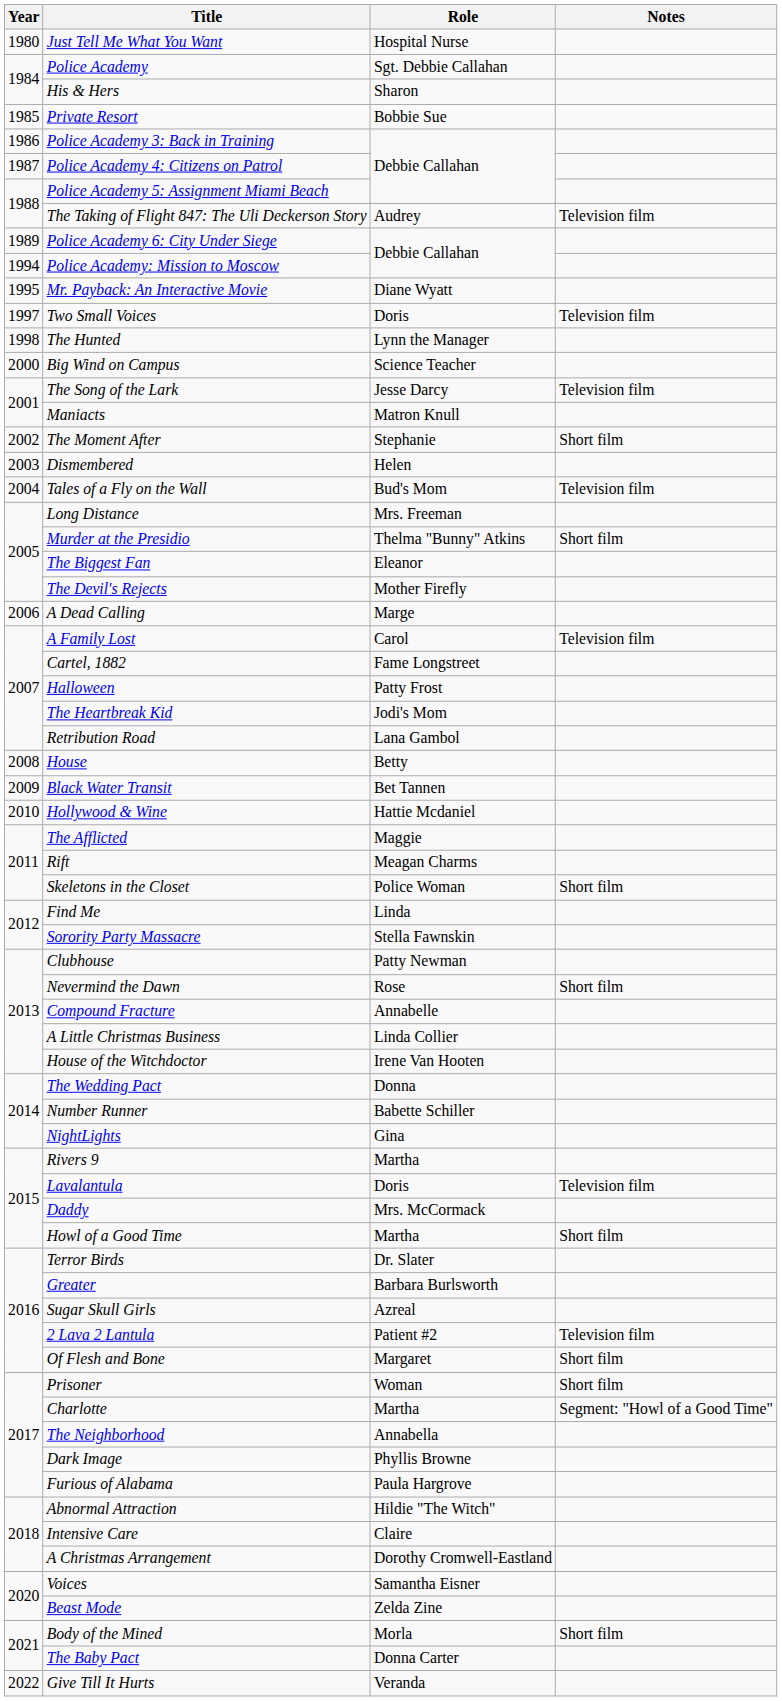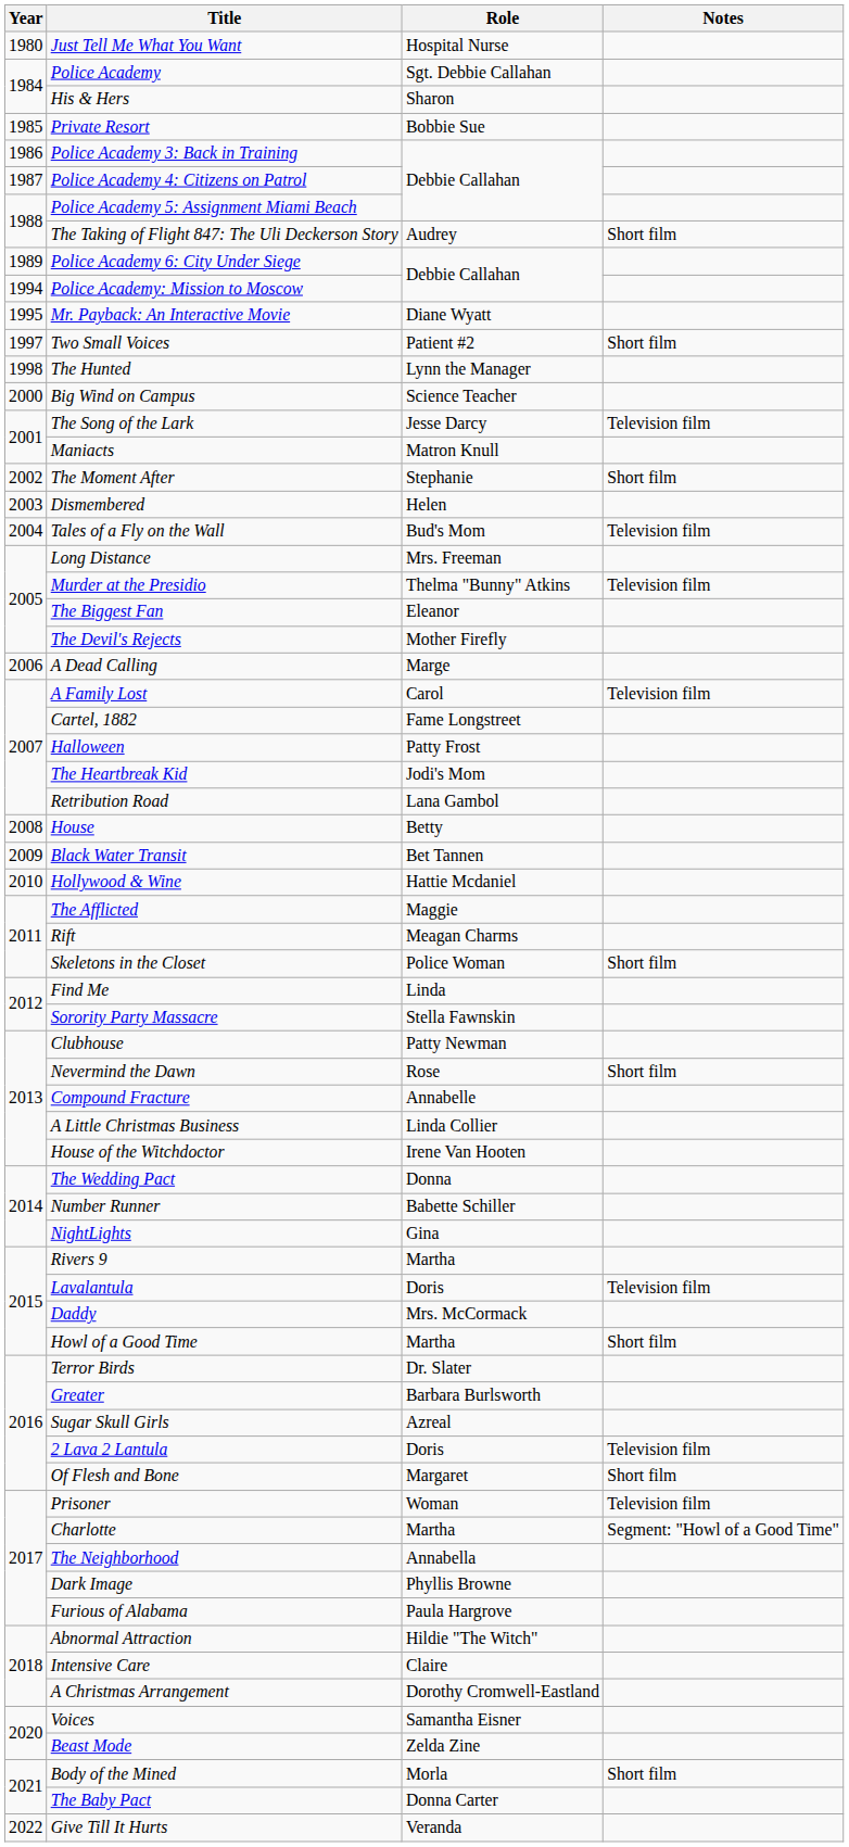 <table class="wikitable sortable">
 <tr>
 <th>Year</th>
 <th>Title</th>
 <th>Role</th>
 <th>Notes</th>
 </tr>
 <tr>
 <td>1980</td>
 <td><em><a href='#'>Just Tell Me What You Want</a></em></td>
 <td>Hospital Nurse</td>
 <td></td>
 </tr>
 <tr>
 <td rowspan="2">1984</td>
 <td><em><a href='#'>Police Academy</a></em></td>
 <td>Sgt. Debbie Callahan</td>
 <td></td>
 </tr>
 <tr>
 <td><em>His & Hers</em></td>
 <td>Sharon</td>
 <td></td>
 </tr>
 <tr>
 <td>1985</td>
 <td><em><a href='#'>Private Resort</a></em></td>
 <td>Bobbie Sue</td>
 <td></td>
 </tr>
 <tr>
 <td>1986</td>
 <td><em><a href='#'>Police Academy 3: Back in Training</a></em></td>
 <td rowspan="3">Debbie Callahan</td>
 <td></td>
 </tr>
 <tr>
 <td>1987</td>
 <td><em><a href='#'>Police Academy 4: Citizens on Patrol</a></em></td>
 <td></td>
 </tr>
 <tr>
 <td rowspan="2">1988</td>
 <td><em><a href='#'>Police Academy 5: Assignment Miami Beach</a></em></td>
 <td></td>
 </tr>
 <tr>
 <td><em>The Taking of Flight 847: The Uli Deckerson Story</em></td>
 <td>Audrey</td>
-<td>Television film</td>
+<td>Short film</td>
 </tr>
 <tr>
 <td>1989</td>
 <td><em><a href='#'>Police Academy 6: City Under Siege</a></em></td>
 <td rowspan="2">Debbie Callahan</td>
 <td></td>
 </tr>
 <tr>
 <td>1994</td>
 <td><em><a href='#'>Police Academy: Mission to Moscow</a></em></td>
 <td></td>
 </tr>
 <tr>
 <td>1995</td>
 <td><em><a href='#'>Mr. Payback: An Interactive Movie</a></em></td>
 <td>Diane Wyatt</td>
 <td></td>
 </tr>
 <tr>
 <td>1997</td>
 <td><em>Two Small Voices</em></td>
-<td>Doris</td>
-<td>Television film</td>
+<td>Patient #2</td>
+<td>Short film</td>
 </tr>
 <tr>
 <td>1998</td>
 <td><em>The Hunted</em></td>
 <td>Lynn the Manager</td>
 <td></td>
 </tr>
 <tr>
 <td>2000</td>
 <td><em>Big Wind on Campus</em></td>
 <td>Science Teacher</td>
 <td></td>
 </tr>
 <tr>
 <td rowspan="2">2001</td>
 <td><em>The Song of the Lark</em></td>
 <td>Jesse Darcy</td>
 <td>Television film</td>
 </tr>
 <tr>
 <td><em>Maniacts</em></td>
 <td>Matron Knull</td>
 <td></td>
 </tr>
 <tr>
 <td>2002</td>
 <td><em>The Moment After</em></td>
 <td>Stephanie</td>
 <td>Short film</td>
 </tr>
 <tr>
 <td>2003</td>
 <td><em>Dismembered</em></td>
 <td>Helen</td>
 <td></td>
 </tr>
 <tr>
 <td>2004</td>
 <td><em>Tales of a Fly on the Wall</em></td>
 <td>Bud's Mom</td>
 <td>Television film</td>
 </tr>
 <tr>
 <td rowspan="4">2005</td>
 <td><em>Long Distance</em></td>
 <td>Mrs. Freeman</td>
 <td></td>
 </tr>
 <tr>
 <td><em><a href='#'>Murder at the Presidio</a></em></td>
 <td>Thelma "Bunny" Atkins</td>
-<td>Short film</td>
+<td>Television film</td>
 </tr>
 <tr>
 <td><em><a href='#'>The Biggest Fan</a></em></td>
 <td>Eleanor</td>
 <td></td>
 </tr>
 <tr>
 <td><em><a href='#'>The Devil's Rejects</a></em></td>
 <td>Mother Firefly</td>
 <td></td>
 </tr>
 <tr>
 <td>2006</td>
 <td><em>A Dead Calling</em></td>
 <td>Marge</td>
 <td></td>
 </tr>
 <tr>
 <td rowspan="5">2007</td>
 <td><em><a href='#'>A Family Lost</a></em></td>
 <td>Carol</td>
 <td>Television film</td>
 </tr>
 <tr>
 <td><em>Cartel, 1882</em></td>
 <td>Fame Longstreet</td>
 <td></td>
 </tr>
 <tr>
 <td><em><a href='#'>Halloween</a></em></td>
 <td>Patty Frost</td>
 <td></td>
 </tr>
 <tr>
 <td><em><a href='#'>The Heartbreak Kid</a></em></td>
 <td>Jodi's Mom</td>
 <td></td>
 </tr>
 <tr>
 <td><em>Retribution Road</em></td>
 <td>Lana Gambol</td>
 <td></td>
 </tr>
 <tr>
 <td>2008</td>
 <td><em><a href='#'>House</a></em></td>
 <td>Betty</td>
 <td></td>
 </tr>
 <tr>
 <td>2009</td>
 <td><em><a href='#'>Black Water Transit</a></em></td>
 <td>Bet Tannen</td>
 <td></td>
 </tr>
 <tr>
 <td>2010</td>
 <td><em><a href='#'>Hollywood & Wine</a></em></td>
 <td>Hattie Mcdaniel</td>
 <td></td>
 </tr>
 <tr>
 <td rowspan="3">2011</td>
 <td><em><a href='#'>The Afflicted</a></em></td>
 <td>Maggie</td>
 <td></td>
 </tr>
 <tr>
 <td><em>Rift</em></td>
 <td>Meagan Charms</td>
 <td></td>
 </tr>
 <tr>
 <td><em>Skeletons in the Closet</em></td>
 <td>Police Woman</td>
 <td>Short film</td>
 </tr>
 <tr>
 <td rowspan="2">2012</td>
 <td><em>Find Me</em></td>
 <td>Linda</td>
 <td></td>
 </tr>
 <tr>
 <td><em><a href='#'>Sorority Party Massacre</a></em></td>
 <td>Stella Fawnskin</td>
 <td></td>
 </tr>
 <tr>
 <td rowspan="5">2013</td>
 <td><em>Clubhouse</em></td>
 <td>Patty Newman</td>
 <td></td>
 </tr>
 <tr>
 <td><em>Nevermind the Dawn</em></td>
 <td>Rose</td>
 <td>Short film</td>
 </tr>
 <tr>
 <td><em><a href='#'>Compound Fracture</a></em></td>
 <td>Annabelle</td>
 <td></td>
 </tr>
 <tr>
 <td><em>A Little Christmas Business</em></td>
 <td>Linda Collier</td>
 <td></td>
 </tr>
 <tr>
 <td><em>House of the Witchdoctor</em></td>
 <td>Irene Van Hooten</td>
 <td></td>
 </tr>
 <tr>
 <td rowspan="3">2014</td>
 <td><em><a href='#'>The Wedding Pact</a></em></td>
 <td>Donna</td>
 <td></td>
 </tr>
 <tr>
 <td><em>Number Runner</em></td>
 <td>Babette Schiller</td>
 <td></td>
 </tr>
 <tr>
 <td><em><a href='#'>NightLights</a></em></td>
 <td>Gina</td>
 <td></td>
 </tr>
 <tr>
 <td rowspan="4">2015</td>
 <td><em>Rivers 9</em></td>
 <td>Martha</td>
 <td></td>
 </tr>
 <tr>
 <td><em><a href='#'>Lavalantula</a></em></td>
 <td>Doris</td>
 <td>Television film</td>
 </tr>
 <tr>
 <td><em><a href='#'>Daddy</a></em></td>
 <td>Mrs. McCormack</td>
 <td></td>
 </tr>
 <tr>
 <td><em>Howl of a Good Time</em></td>
 <td>Martha</td>
 <td>Short film</td>
 </tr>
 <tr>
 <td rowspan="5">2016</td>
 <td><em>Terror Birds</em></td>
 <td>Dr. Slater</td>
 <td></td>
 </tr>
 <tr>
 <td><em><a href='#'>Greater</a></em></td>
 <td>Barbara Burlsworth</td>
 <td></td>
 </tr>
 <tr>
 <td><em>Sugar Skull Girls</em></td>
 <td>Azreal</td>
 <td></td>
 </tr>
 <tr>
 <td><em><a href='#'>2 Lava 2 Lantula</a></em></td>
-<td>Patient #2</td>
+<td>Doris</td>
 <td>Television film</td>
 </tr>
 <tr>
 <td><em>Of Flesh and Bone</em></td>
 <td>Margaret</td>
 <td>Short film</td>
 </tr>
 <tr>
 <td rowspan="5">2017</td>
 <td><em>Prisoner</em></td>
 <td>Woman</td>
-<td>Short film</td>
+<td>Television film</td>
 </tr>
 <tr>
 <td><em>Charlotte</em></td>
 <td>Martha</td>
 <td>Segment: "Howl of a Good Time"</td>
 </tr>
 <tr>
 <td><em><a href='#'>The Neighborhood</a></em></td>
 <td>Annabella</td>
 <td></td>
 </tr>
 <tr>
 <td><em>Dark Image</em></td>
 <td>Phyllis Browne</td>
 <td></td>
 </tr>
 <tr>
 <td><em>Furious of Alabama</em></td>
 <td>Paula Hargrove</td>
 <td></td>
 </tr>
 <tr>
 <td rowspan="3">2018</td>
 <td><em>Abnormal Attraction</em></td>
 <td>Hildie "The Witch"</td>
 <td></td>
 </tr>
 <tr>
 <td><em>Intensive Care</em></td>
 <td>Claire</td>
 <td></td>
 </tr>
 <tr>
 <td><em>A Christmas Arrangement</em></td>
 <td>Dorothy Cromwell-Eastland</td>
 <td></td>
 </tr>
 <tr>
 <td rowspan="2">2020</td>
 <td><em>Voices</em></td>
 <td>Samantha Eisner</td>
 <td></td>
 </tr>
 <tr>
 <td><em><a href='#'>Beast Mode</a></em></td>
 <td>Zelda Zine</td>
 <td></td>
 </tr>
 <tr>
 <td rowspan="2">2021</td>
 <td><em>Body of the Mined</em></td>
 <td>Morla</td>
 <td>Short film</td>
 </tr>
 <tr>
 <td><em><a href='#'>The Baby Pact</a></em></td>
 <td>Donna Carter</td>
 <td></td>
 </tr>
 <tr>
 <td>2022</td>
 <td><em>Give Till It Hurts</em></td>
 <td>Veranda</td>
 <td></td>
 </tr>
 </table>
